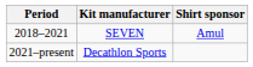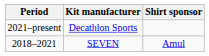 <table class="wikitable" style="text-align:center;margin-left:1em;float:center">
 <tr>
 <th>Period</th>
 <th>Kit manufacturer</th>
 <th>Shirt sponsor</th>
 </tr>
 <tr>
+<td>2021–present</td>
+<td><a href='#'>Decathlon Sports</a></td>
+<td></td>
+</tr>
+<tr>
 <td>2018–2021</td>
 <td><a href='#'>SEVEN</a></td>
 <td><a href='#'>Amul</a></td>
 </tr>
-<tr>
-<td>2021–present</td>
-<td><a href='#'>Decathlon Sports</a></td>
-<td></td>
-</tr>
 </table>
